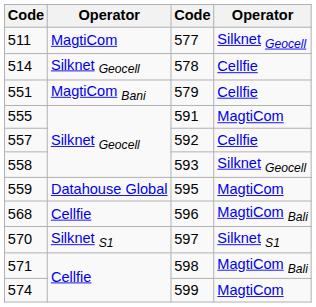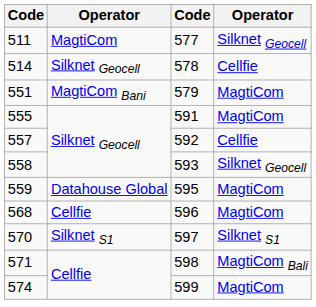 <table class="wikitable">
 <tr>
 <th>Code</th>
 <th>Operator</th>
 <th>Code</th>
 <th>Operator</th>
 </tr>
 <tr>
 <td>511</td>
 <td><a href='#'>MagtiCom</a></td>
 <td>577</td>
 <td><a href='#'>Silknet</a> <em><sub><a href='#'>Geocell</a></sub></em></td>
 </tr>
 <tr>
 <td>514</td>
 <td><a href='#'>Silknet</a> <em><sub>Geocell</sub></em></td>
 <td>578</td>
 <td><a href='#'>Cellfie</a></td>
 </tr>
 <tr>
 <td>551</td>
 <td><a href='#'>MagtiCom</a> <sub><em>Bani</em></sub></td>
 <td>579</td>
-<td><a href='#'>Cellfie</a></td>
+<td><a href='#'>MagtiCom</a></td>
 </tr>
 <tr>
 <td>555</td>
 <td rowspan="3"><a href='#'>Silknet</a> <em><sub>Geocell</sub></em></td>
 <td>591</td>
 <td><a href='#'>MagtiCom</a></td>
 </tr>
 <tr>
 <td>557</td>
 <td>592</td>
 <td><a href='#'>Cellfie</a></td>
 </tr>
 <tr>
 <td>558</td>
 <td>593</td>
 <td><a href='#'>Silknet</a> <em><sub>Geocell</sub></em></td>
 </tr>
 <tr>
 <td>559</td>
 <td><a href='#'>Datahouse Global</a></td>
 <td>595</td>
 <td><a href='#'>MagtiCom</a></td>
 </tr>
 <tr>
 <td>568</td>
 <td><a href='#'>Cellfie</a></td>
 <td>596</td>
-<td><a href='#'>MagtiCom</a> <sub><em>Bali</em></sub></td>
+<td><a href='#'>MagtiCom</a></td>
 </tr>
 <tr>
 <td>570</td>
 <td><a href='#'>Silknet</a> <sub><em>S1</em></sub></td>
 <td>597</td>
 <td><a href='#'>Silknet</a> <sub><em>S1</em></sub></td>
 </tr>
 <tr>
 <td>571</td>
 <td rowspan="2"><a href='#'>Cellfie</a></td>
 <td>598</td>
 <td><a href='#'>MagtiCom</a> <sub><em>Bali</em></sub></td>
 </tr>
 <tr>
 <td>574</td>
 <td>599</td>
 <td><a href='#'>MagtiCom</a></td>
 </tr>
 </table>
